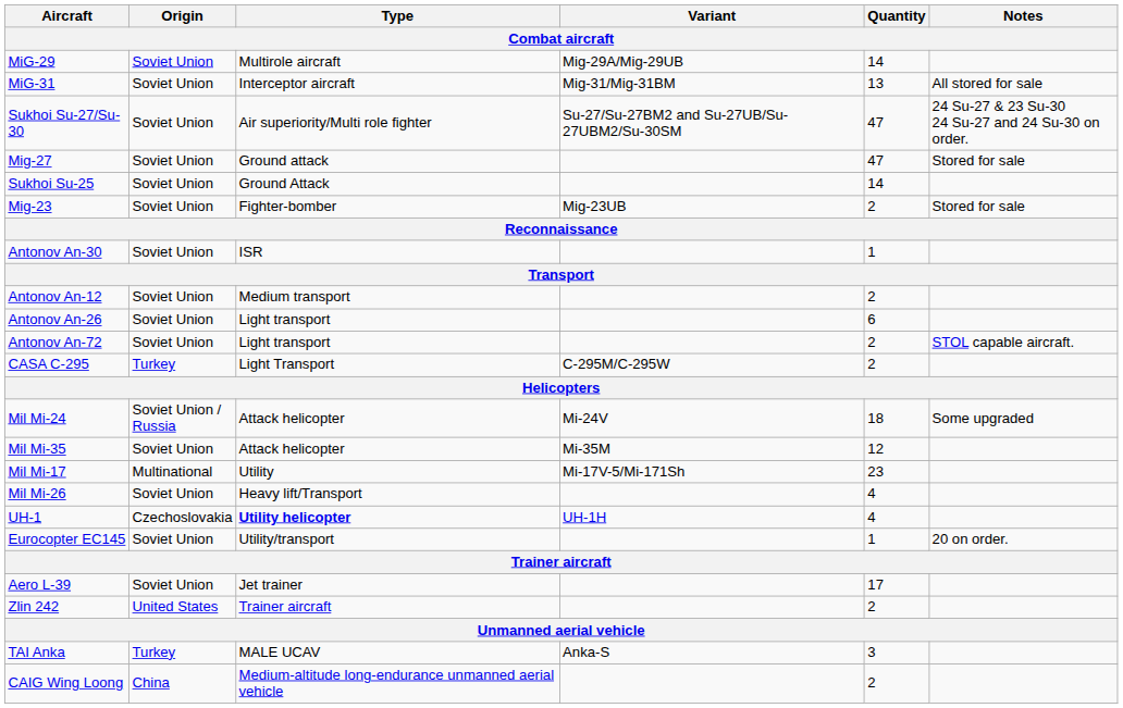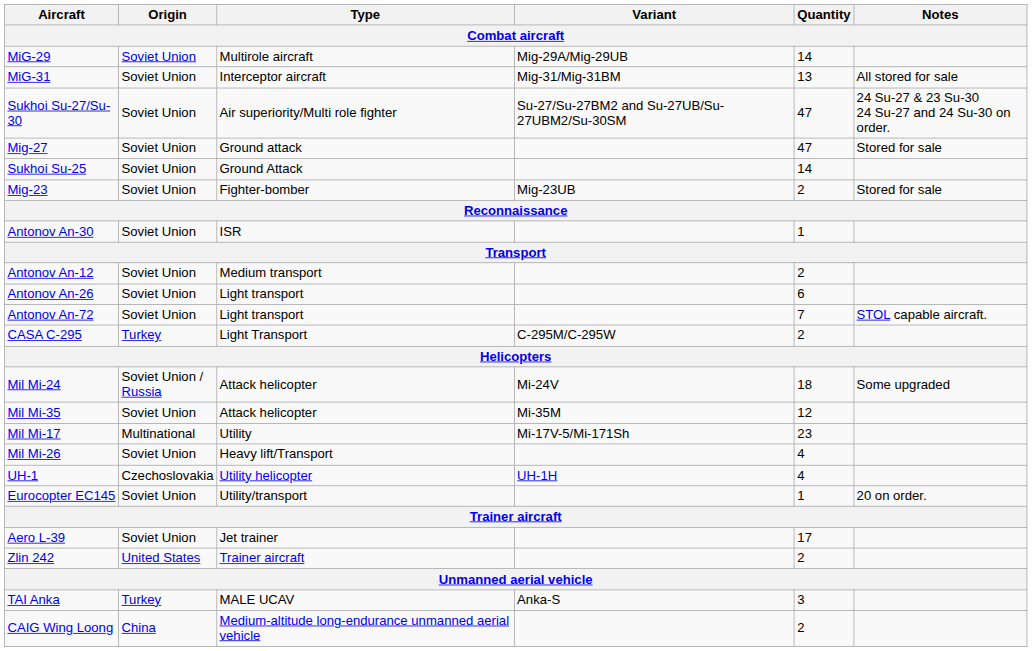 <table class="wikitable">
 <tr>
 <th>Aircraft</th>
 <th>Origin</th>
 <th>Type</th>
 <th>Variant</th>
 <th>Quantity</th>
 <th>Notes</th>
 </tr>
 <tr>
 <th colspan="6"><a href='#'>Combat aircraft</a></th>
 </tr>
 <tr>
 <td><a href='#'>MiG-29</a></td>
 <td><a href='#'>Soviet Union</a></td>
 <td>Multirole aircraft</td>
 <td>Mig-29A/Mig-29UB</td>
 <td>14</td>
 <td></td>
 </tr>
 <tr>
 <td><a href='#'>MiG-31</a></td>
 <td>Soviet Union</td>
 <td>Interceptor aircraft</td>
 <td>Mig-31/Mig-31BM</td>
 <td>13</td>
 <td>All stored for sale</td>
 </tr>
 <tr>
 <td><a href='#'>Sukhoi Su-27/Su-30</a></td>
 <td>Soviet Union</td>
 <td>Air superiority/Multi role fighter</td>
 <td>Su-27/Su-27BM2 and Su-27UB/Su-27UBM2/Su-30SM</td>
 <td>47</td>
 <td>24 Su-27 & 23 Su-30<br>24 Su-27 and 24 Su-30 on order.</td>
 </tr>
 <tr>
 <td><a href='#'>Mig-27</a></td>
 <td>Soviet Union</td>
 <td>Ground attack</td>
 <td></td>
 <td>47</td>
 <td>Stored for sale</td>
 </tr>
 <tr>
 <td><a href='#'>Sukhoi Su-25</a></td>
 <td>Soviet Union</td>
 <td>Ground Attack</td>
 <td></td>
 <td>14</td>
 <td></td>
 </tr>
 <tr>
 <td><a href='#'>Mig-23</a></td>
 <td>Soviet Union</td>
 <td>Fighter-bomber</td>
 <td>Mig-23UB</td>
 <td>2</td>
 <td>Stored for sale</td>
 </tr>
 <tr>
 <th colspan="6"><a href='#'>Reconnaissance</a></th>
 </tr>
 <tr>
 <td><a href='#'>Antonov An-30</a></td>
 <td>Soviet Union</td>
 <td>ISR</td>
 <td></td>
 <td>1</td>
 <td></td>
 </tr>
 <tr>
 <th colspan="6"><a href='#'>Transport</a></th>
 </tr>
 <tr>
 <td><a href='#'>Antonov An-12</a></td>
 <td>Soviet Union</td>
 <td>Medium transport</td>
 <td></td>
 <td>2</td>
 <td></td>
 </tr>
 <tr>
 <td><a href='#'>Antonov An-26</a></td>
 <td>Soviet Union</td>
 <td>Light transport</td>
 <td></td>
 <td>6</td>
 <td></td>
 </tr>
 <tr>
 <td><a href='#'>Antonov An-72</a></td>
 <td>Soviet Union</td>
 <td>Light transport</td>
 <td></td>
-<td>2</td>
+<td>7</td>
 <td><a href='#'>STOL</a> capable aircraft.</td>
 </tr>
 <tr>
 <td><a href='#'>CASA C-295</a></td>
 <td><a href='#'>Turkey</a></td>
 <td>Light Transport</td>
 <td>C-295M/C-295W</td>
 <td>2</td>
 <td></td>
 </tr>
 <tr>
 <th colspan="6"><a href='#'>Helicopters</a></th>
 </tr>
 <tr>
 <td><a href='#'>Mil Mi-24</a></td>
 <td>Soviet Union /<br><a href='#'>Russia</a></td>
 <td>Attack helicopter</td>
 <td>Mi-24V</td>
 <td>18</td>
 <td>Some upgraded</td>
 </tr>
 <tr>
 <td><a href='#'>Mil Mi-35</a></td>
 <td>Soviet Union</td>
 <td>Attack helicopter</td>
 <td>Mi-35M</td>
 <td>12</td>
 <td></td>
 </tr>
 <tr>
 <td><a href='#'>Mil Mi-17</a></td>
 <td>Multinational</td>
 <td>Utility</td>
 <td>Mi-17V-5/Mi-171Sh</td>
 <td>23</td>
 <td></td>
 </tr>
 <tr>
 <td><a href='#'>Mil Mi-26</a></td>
 <td>Soviet Union</td>
 <td>Heavy lift/Transport</td>
 <td></td>
 <td>4</td>
 <td></td>
 </tr>
 <tr>
 <td><a href='#'>UH-1</a></td>
 <td>Czechoslovakia</td>
-<td><strong><a href='#'>Utility helicopter</a></strong></td>
+<td><a href='#'>Utility helicopter</a></td>
 <td><a href='#'>UH-1H</a></td>
 <td>4</td>
 <td></td>
 </tr>
 <tr>
 <td><a href='#'>Eurocopter EC145</a></td>
 <td>Soviet Union</td>
 <td>Utility/transport</td>
 <td></td>
 <td>1</td>
 <td>20 on order.</td>
 </tr>
 <tr>
 <th colspan="6"><a href='#'>Trainer aircraft</a></th>
 </tr>
 <tr>
 <td><a href='#'>Aero L-39</a></td>
 <td>Soviet Union</td>
 <td>Jet trainer</td>
 <td></td>
 <td>17</td>
 </tr>
 <tr>
 <td><a href='#'>Zlin 242</a></td>
 <td><a href='#'>United States</a></td>
 <td><a href='#'>Trainer aircraft</a></td>
 <td></td>
 <td>2</td>
 <td></td>
 </tr>
 <tr>
 <th colspan="6"><a href='#'>Unmanned aerial vehicle</a></th>
 </tr>
 <tr>
 <td><a href='#'>TAI Anka</a></td>
 <td><a href='#'>Turkey</a></td>
 <td>MALE UCAV</td>
 <td>Anka-S</td>
 <td>3</td>
 <td></td>
 </tr>
 <tr>
 <td><a href='#'>CAIG Wing Loong</a></td>
 <td><a href='#'>China</a></td>
 <td><a href='#'>Medium-altitude long-endurance unmanned aerial vehicle</a></td>
 <td></td>
 <td>2</td>
 <td></td>
 </tr>
 </table>
